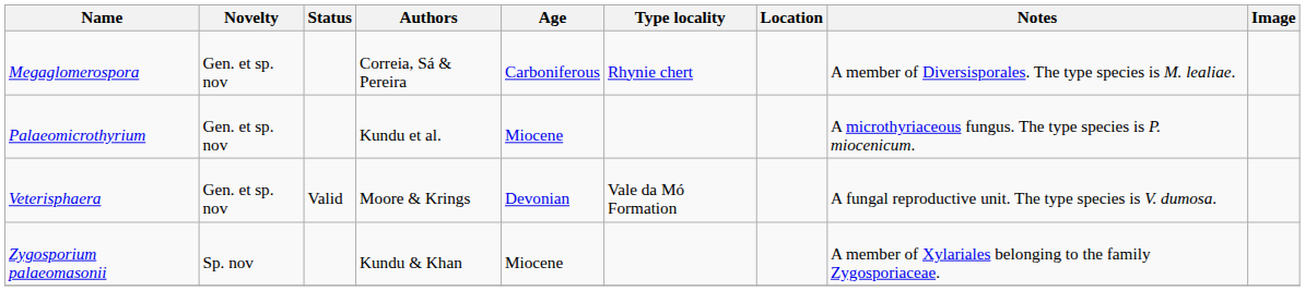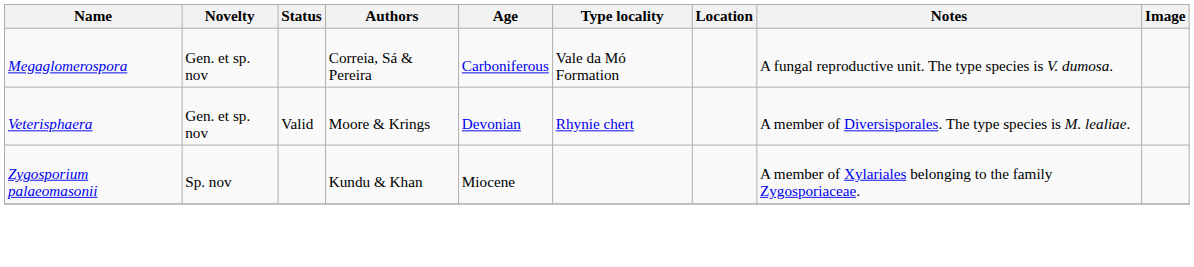 <table class="wikitable sortable" align="center">
 <tr>
 <th>Name</th>
 <th>Novelty</th>
 <th>Status</th>
 <th>Authors</th>
 <th>Age</th>
 <th>Type locality</th>
 <th>Location</th>
 <th class=unsortable>Notes</th>
 <th class=unsortable>Image</th>
 </tr>
 <tr>
 <td><br><em><a href='#'>Megaglomerospora</a></em></td>
 <td><br>Gen. et sp. nov</td>
 <td></td>
 <td><br>Correia, Sá & Pereira</td>
 <td><br><a href='#'>Carboniferous</a></td>
-<td><br><a href='#'>Rhynie chert</a></td>
+<td><br>Vale da Mó Formation</td>
 <td><br></td>
-<td><br>A member of <a href='#'>Diversisporales</a>. The type species is <em>M. lealiae</em>.</td>
-<td></td>
-</tr>
-<tr>
-<td><br><em><a href='#'>Palaeomicrothyrium</a></em></td>
-<td><br>Gen. et sp. nov</td>
-<td></td>
-<td><br>Kundu et al.</td>
-<td><br><a href='#'>Miocene</a></td>
-<td></td>
-<td><br></td>
-<td><br>A <a href='#'>microthyriaceous</a> fungus. The type species is <em>P. miocenicum</em>.</td>
+<td><br>A fungal reproductive unit. The type species is <em>V. dumosa</em>.</td>
 <td></td>
 </tr>
 <tr>
 <td><br><em><a href='#'>Veterisphaera</a></em></td>
 <td><br>Gen. et sp. nov</td>
 <td><br>Valid</td>
 <td><br>Moore & Krings</td>
 <td><br><a href='#'>Devonian</a></td>
-<td><br>Vale da Mó Formation</td>
+<td><br><a href='#'>Rhynie chert</a></td>
 <td><br></td>
-<td><br>A fungal reproductive unit. The type species is <em>V. dumosa</em>.</td>
+<td><br>A member of <a href='#'>Diversisporales</a>. The type species is <em>M. lealiae</em>.</td>
 <td></td>
 </tr>
 <tr>
 <td><br><em><a href='#'>Zygosporium palaeomasonii</a></em></td>
 <td><br>Sp. nov</td>
 <td></td>
 <td><br>Kundu & Khan</td>
 <td><br>Miocene</td>
 <td></td>
 <td><br></td>
 <td><br>A member of <a href='#'>Xylariales</a> belonging to the family <a href='#'>Zygosporiaceae</a>.</td>
 <td></td>
 </tr>
 <tr>
 </tr>
 </table>
